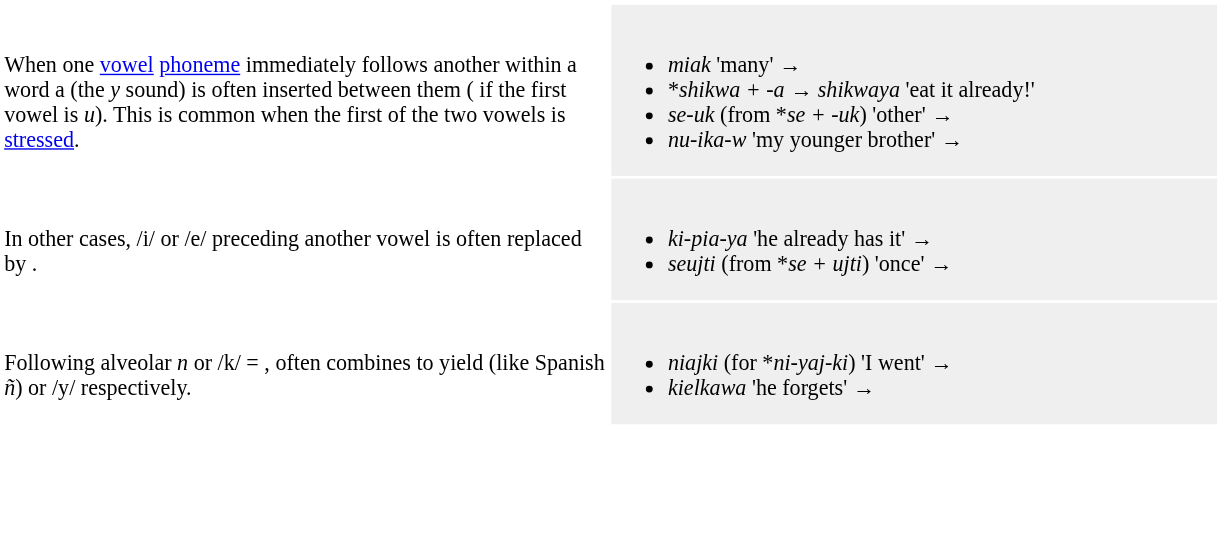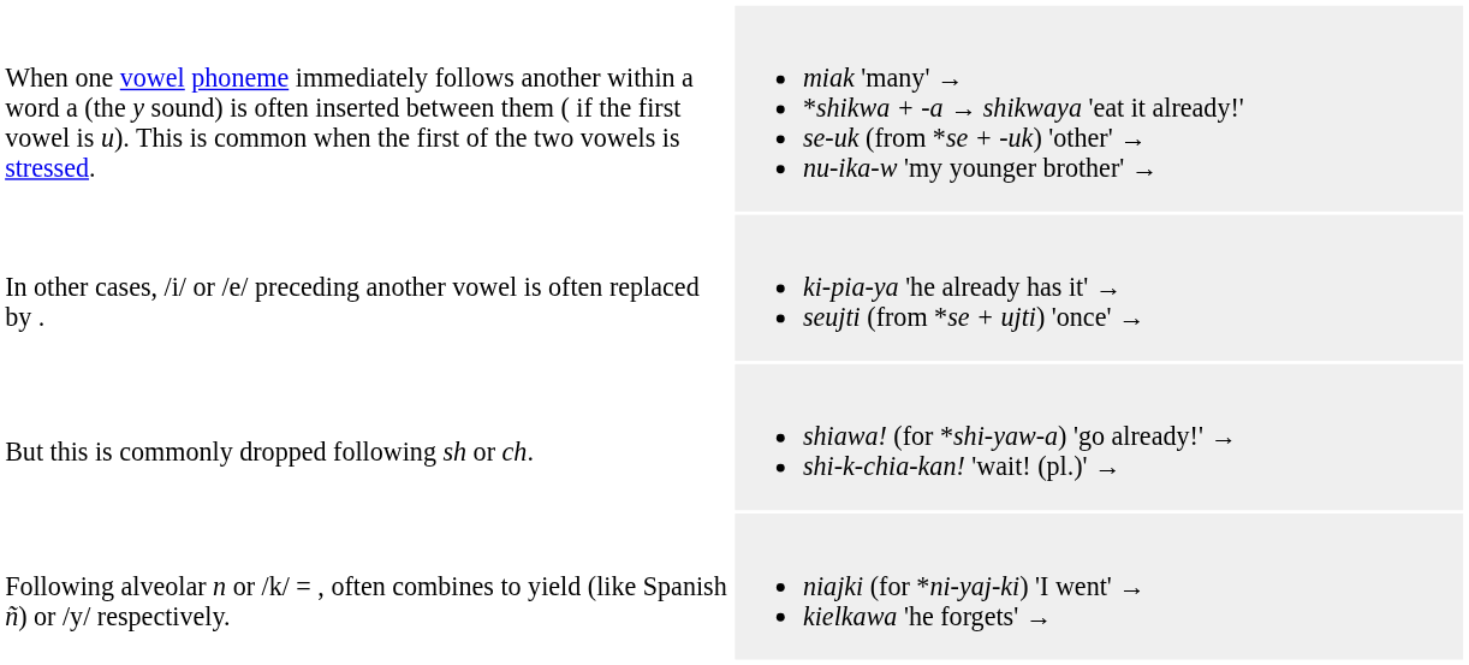 <table>
 <tr>
 <td width="50%"><br>When one <a href='#'>vowel</a> <a href='#'>phoneme</a> immediately follows another within a word a  (the <em>y</em> sound) is often inserted between them ( if the first vowel is <em>u</em>). This is common when the first of the two vowels is <a href='#'>stressed</a>.</td>
 <td width="50%"; style="background:#efefef;"><br><ul><li><em>miak</em> 'many' → </li><li>*<em>shikwa + -a</em> → <em>shikwaya</em> 'eat it already!'</li><li><em>se-uk</em> (from *<em>se + -uk</em>) 'other' → </li><li><em>nu-ika-w</em> 'my younger brother' → </li></ul></td>
 </tr>
 <tr>
 <td><br>In other cases, /i/ or /e/ preceding another vowel is often replaced by .</td>
 <td style="background:#efefef;"><br><ul><li><em>ki-pia-ya</em> 'he already has it' → </li><li><em>seujti</em> (from *<em>se + ujti</em>) 'once' → </li></ul></td>
 </tr>
 <tr>
+<td><br>But this  is commonly dropped following <em>sh</em> or <em>ch</em>.</td>
+<td style="background:#efefef;"><br><ul><li><em>shiawa!</em> (for *<em>shi-yaw-a</em>) 'go already!' → </li><li><em>shi-k-chia-kan!</em> 'wait! (pl.)' → </li></ul></td>
+</tr>
+<tr>
 <td><br>Following alveolar <em>n</em> or /k/ = ,  often combines to yield  (like Spanish <em>ñ</em>) or /y/  respectively.</td>
 <td style="background:#efefef;"><br><ul><li><em>niajki</em> (for *<em>ni-yaj-ki</em>) 'I went' → </li><li><em>kielkawa</em> 'he forgets' → </li></ul></td>
 </tr>
 </table>
